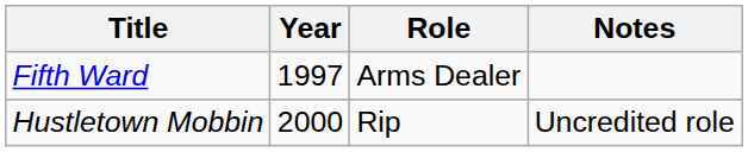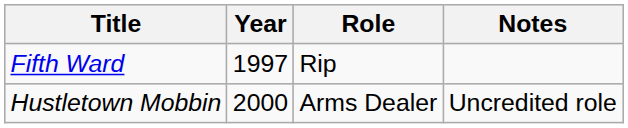 <table class="wikitable">
 <tr>
 <th>Title</th>
 <th>Year</th>
 <th>Role</th>
 <th>Notes</th>
 </tr>
 <tr>
 <td><em><a href='#'>Fifth Ward</a></em></td>
 <td>1997</td>
-<td>Arms Dealer</td>
+<td>Rip</td>
 <td></td>
 </tr>
 <tr>
 <td><em>Hustletown Mobbin</em></td>
 <td>2000</td>
-<td>Rip</td>
+<td>Arms Dealer</td>
 <td>Uncredited role</td>
 </tr>
 </table>
